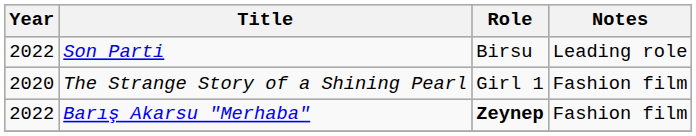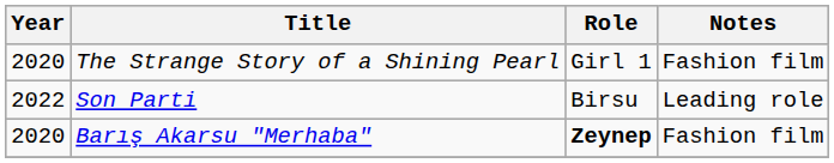 <table class="wikitable" style="font-size: 90%;">
 <tr>
 <th>Year</th>
 <th>Title</th>
 <th>Role</th>
 <th>Notes</th>
+</tr>
+<tr>
+<td>2020</td>
+<td><em>The Strange Story of a Shining Pearl</em></td>
+<td>Girl 1</td>
+<td>Fashion film</td>
 </tr>
 <tr>
 <td>2022</td>
 <td><em><a href='#'>Son Parti</a></em></td>
 <td>Birsu</td>
 <td>Leading role</td>
 </tr>
 <tr>
 <td>2020</td>
-<td><em>The Strange Story of a Shining Pearl</em></td>
-<td>Girl 1</td>
-<td>Fashion film</td>
-</tr>
-<tr>
-<td>2022</td>
 <td><em><a href='#'>Barış Akarsu "Merhaba"</a></em></td>
 <td><strong>Zeynep</strong></td>
 <td>Fashion film</td>
 </tr>
 <tr>
 </tr>
 </table>
